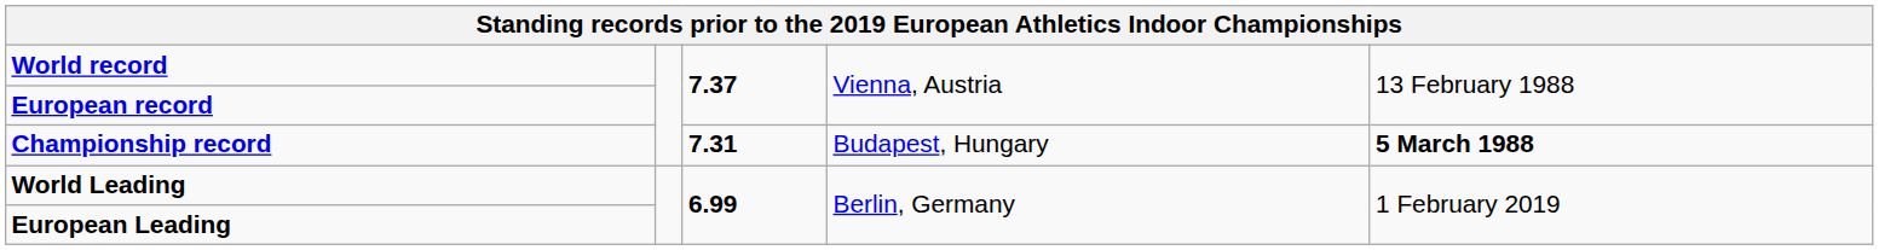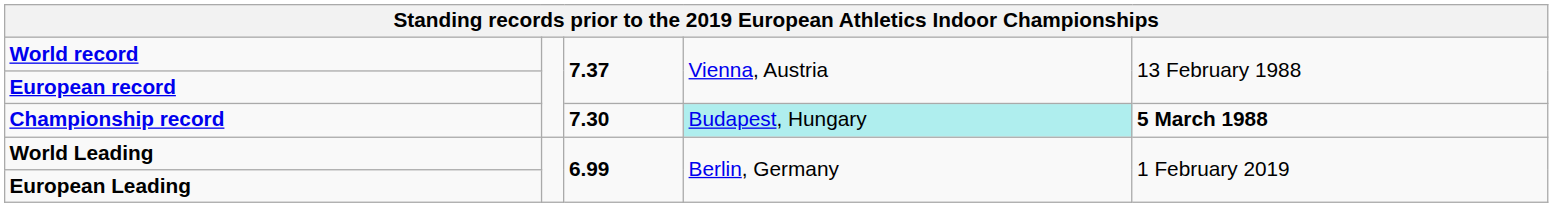 <table class="wikitable" width=75%>
 <tr>
 <th colspan="5">Standing records prior to the 2019 European Athletics Indoor Championships</th>
 </tr>
 <tr>
 <td><strong><a href='#'>World record</a></strong></td>
 <td rowspan=3></td>
 <td rowspan=2><strong>7.37</strong></td>
 <td rowspan=2><a href='#'>Vienna</a>, Austria</td>
 <td rowspan=2>13 February 1988</td>
 </tr>
 <tr>
 <td><strong><a href='#'>European record</a></strong></td>
 </tr>
 <tr>
 <td><strong><a href='#'>Championship record</a></strong></td>
-<td><strong>7.31</strong></td>
-<td><a href='#'>Budapest</a>, Hungary</td>
+<td><strong>7.30</strong></td>
+<td style="background: paleturquoise;"><a href='#'>Budapest</a>, Hungary</td>
 <td><strong>5 March 1988</strong></td>
 </tr>
 <tr>
 <td><strong>World Leading</strong></td>
 <td rowspan=2></td>
 <td rowspan=2><strong>6.99</strong></td>
 <td rowspan=2><a href='#'>Berlin</a>, Germany</td>
 <td rowspan=2>1 February 2019</td>
 </tr>
 <tr>
 <td><strong>European Leading</strong></td>
 </tr>
 </table>
